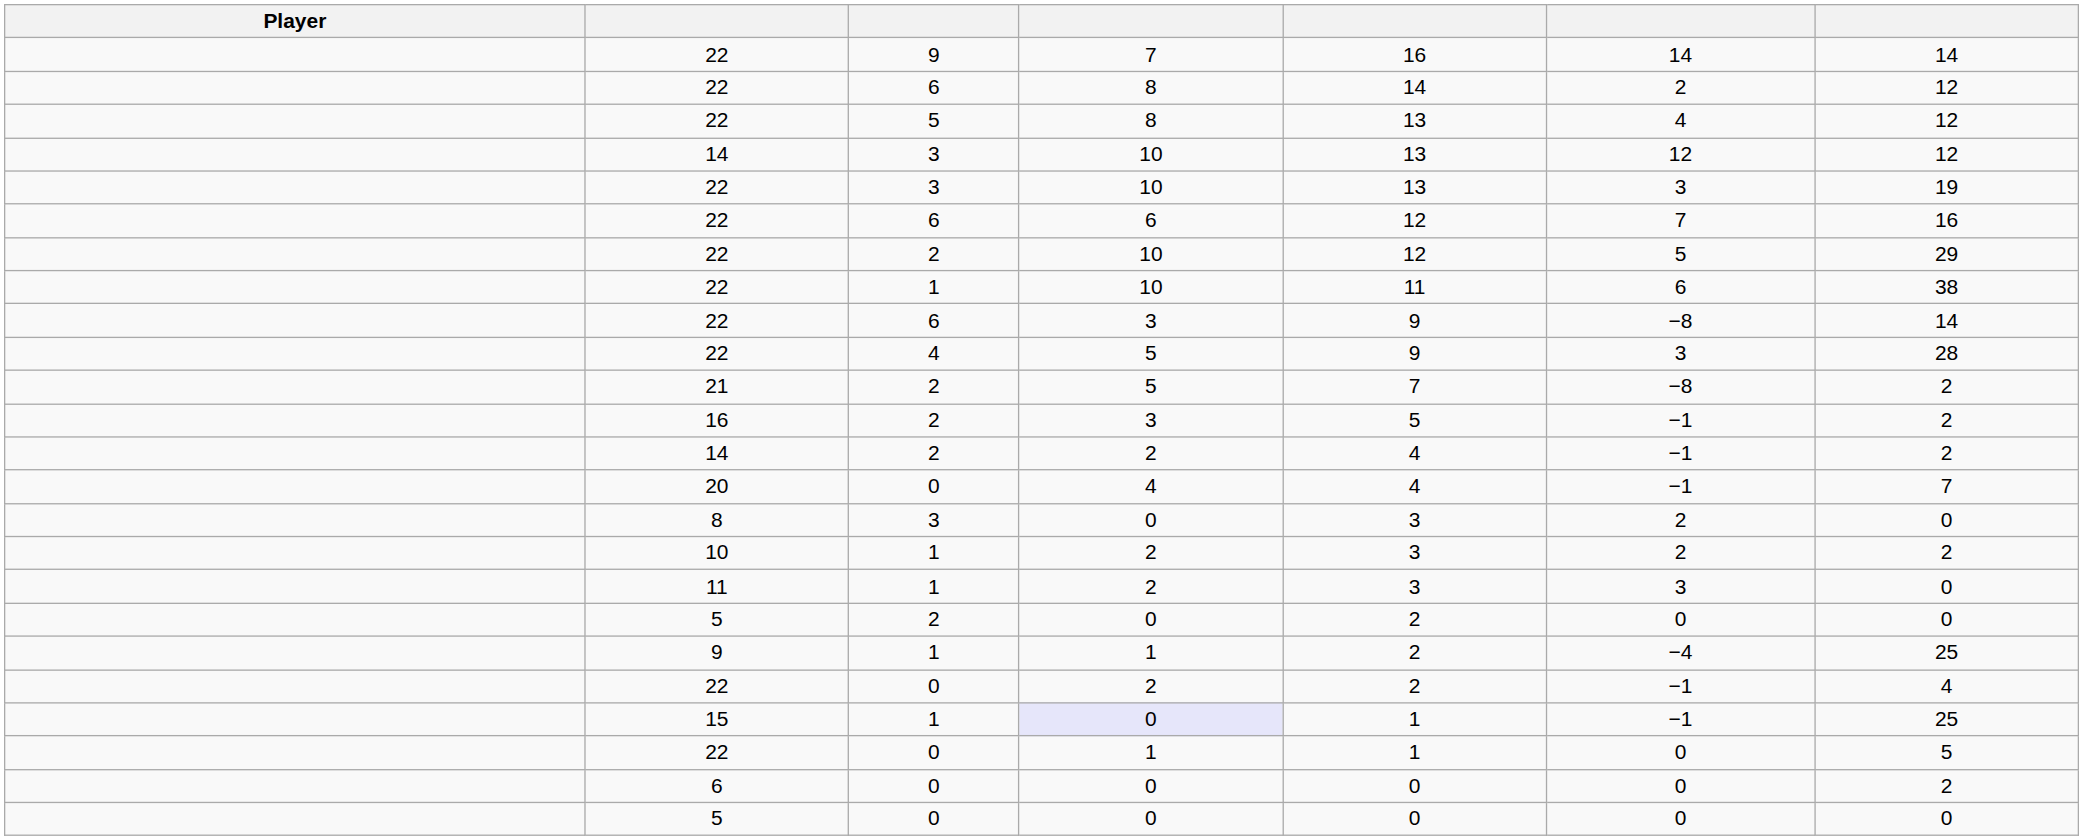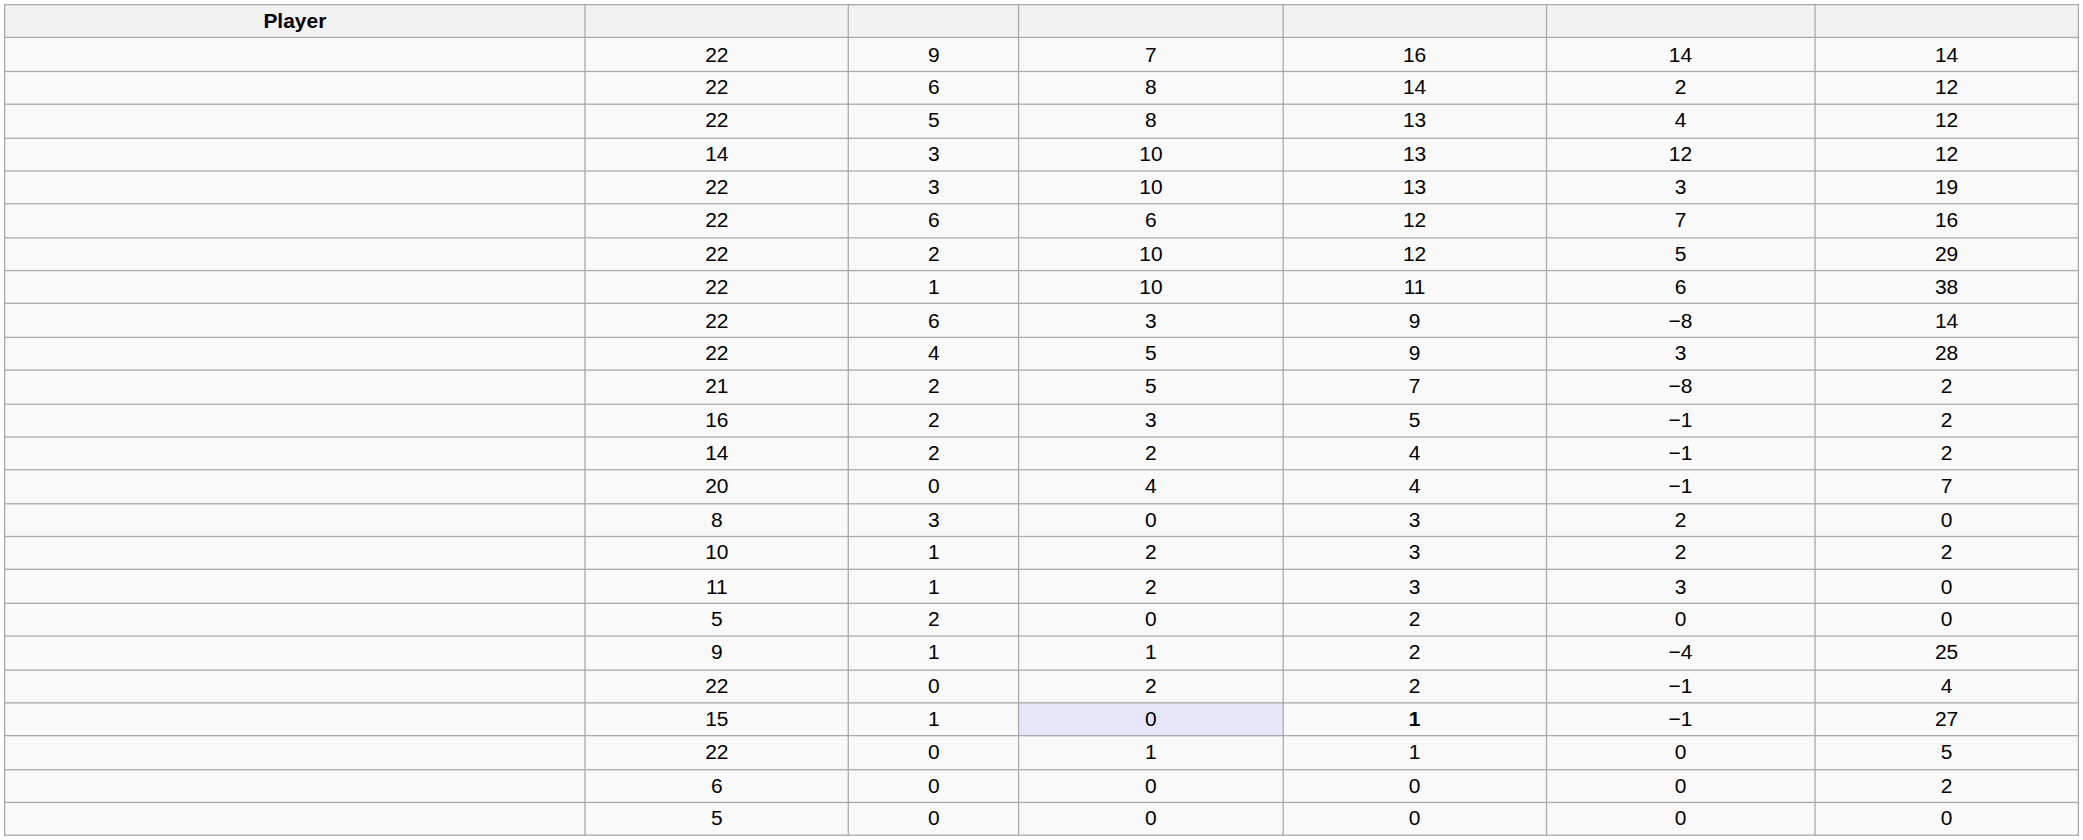 <table class="wikitable sortable" style="width:100%; text-align:center;">
 <tr>
 <th>Player</th>
 <th></th>
 <th></th>
 <th></th>
 <th></th>
 <th data-sort-type="number"></th>
 <th></th>
 </tr>
 <tr>
 <td></td>
 <td>22</td>
 <td>9</td>
 <td>7</td>
 <td>16</td>
 <td>14</td>
 <td>14</td>
 </tr>
 <tr>
 <td></td>
 <td>22</td>
 <td>6</td>
 <td>8</td>
 <td>14</td>
 <td>2</td>
 <td>12</td>
 </tr>
 <tr>
 <td></td>
 <td>22</td>
 <td>5</td>
 <td>8</td>
 <td>13</td>
 <td>4</td>
 <td>12</td>
 </tr>
 <tr>
 <td></td>
 <td>14</td>
 <td>3</td>
 <td>10</td>
 <td>13</td>
 <td>12</td>
 <td>12</td>
 </tr>
 <tr>
 <td></td>
 <td>22</td>
 <td>3</td>
 <td>10</td>
 <td>13</td>
 <td>3</td>
 <td>19</td>
 </tr>
 <tr>
 <td></td>
 <td>22</td>
 <td>6</td>
 <td>6</td>
 <td>12</td>
 <td>7</td>
 <td>16</td>
 </tr>
 <tr>
 <td></td>
 <td>22</td>
 <td>2</td>
 <td>10</td>
 <td>12</td>
 <td>5</td>
 <td>29</td>
 </tr>
 <tr>
 <td></td>
 <td>22</td>
 <td>1</td>
 <td>10</td>
 <td>11</td>
 <td>6</td>
 <td>38</td>
 </tr>
 <tr>
 <td></td>
 <td>22</td>
 <td>6</td>
 <td>3</td>
 <td>9</td>
 <td>−8</td>
 <td>14</td>
 </tr>
 <tr>
 <td></td>
 <td>22</td>
 <td>4</td>
 <td>5</td>
 <td>9</td>
 <td>3</td>
 <td>28</td>
 </tr>
 <tr>
 <td></td>
 <td>21</td>
 <td>2</td>
 <td>5</td>
 <td>7</td>
 <td>−8</td>
 <td>2</td>
 </tr>
 <tr>
 <td></td>
 <td>16</td>
 <td>2</td>
 <td>3</td>
 <td>5</td>
 <td>−1</td>
 <td>2</td>
 </tr>
 <tr>
 <td></td>
 <td>14</td>
 <td>2</td>
 <td>2</td>
 <td>4</td>
 <td>−1</td>
 <td>2</td>
 </tr>
 <tr>
 <td></td>
 <td>20</td>
 <td>0</td>
 <td>4</td>
 <td>4</td>
 <td>−1</td>
 <td>7</td>
 </tr>
 <tr>
 <td></td>
 <td>8</td>
 <td>3</td>
 <td>0</td>
 <td>3</td>
 <td>2</td>
 <td>0</td>
 </tr>
 <tr>
 <td></td>
 <td>10</td>
 <td>1</td>
 <td>2</td>
 <td>3</td>
 <td>2</td>
 <td>2</td>
 </tr>
 <tr>
 <td></td>
 <td>11</td>
 <td>1</td>
 <td>2</td>
 <td>3</td>
 <td>3</td>
 <td>0</td>
 </tr>
 <tr>
 <td></td>
 <td>5</td>
 <td>2</td>
 <td>0</td>
 <td>2</td>
 <td>0</td>
 <td>0</td>
 </tr>
 <tr>
 <td></td>
 <td>9</td>
 <td>1</td>
 <td>1</td>
 <td>2</td>
 <td>−4</td>
 <td>25</td>
 </tr>
 <tr>
 <td></td>
 <td>22</td>
 <td>0</td>
 <td>2</td>
 <td>2</td>
 <td>−1</td>
 <td>4</td>
 </tr>
 <tr>
 <td></td>
 <td>15</td>
 <td>1</td>
 <td style="background: lavender;">0</td>
-<td>1</td>
+<td><strong>1</strong></td>
 <td>−1</td>
-<td>25</td>
+<td>27</td>
 </tr>
 <tr>
 <td></td>
 <td>22</td>
 <td>0</td>
 <td>1</td>
 <td>1</td>
 <td>0</td>
 <td>5</td>
 </tr>
 <tr>
 <td></td>
 <td>6</td>
 <td>0</td>
 <td>0</td>
 <td>0</td>
 <td>0</td>
 <td>2</td>
 </tr>
 <tr>
 <td></td>
 <td>5</td>
 <td>0</td>
 <td>0</td>
 <td>0</td>
 <td>0</td>
 <td>0</td>
 </tr>
 </table>
